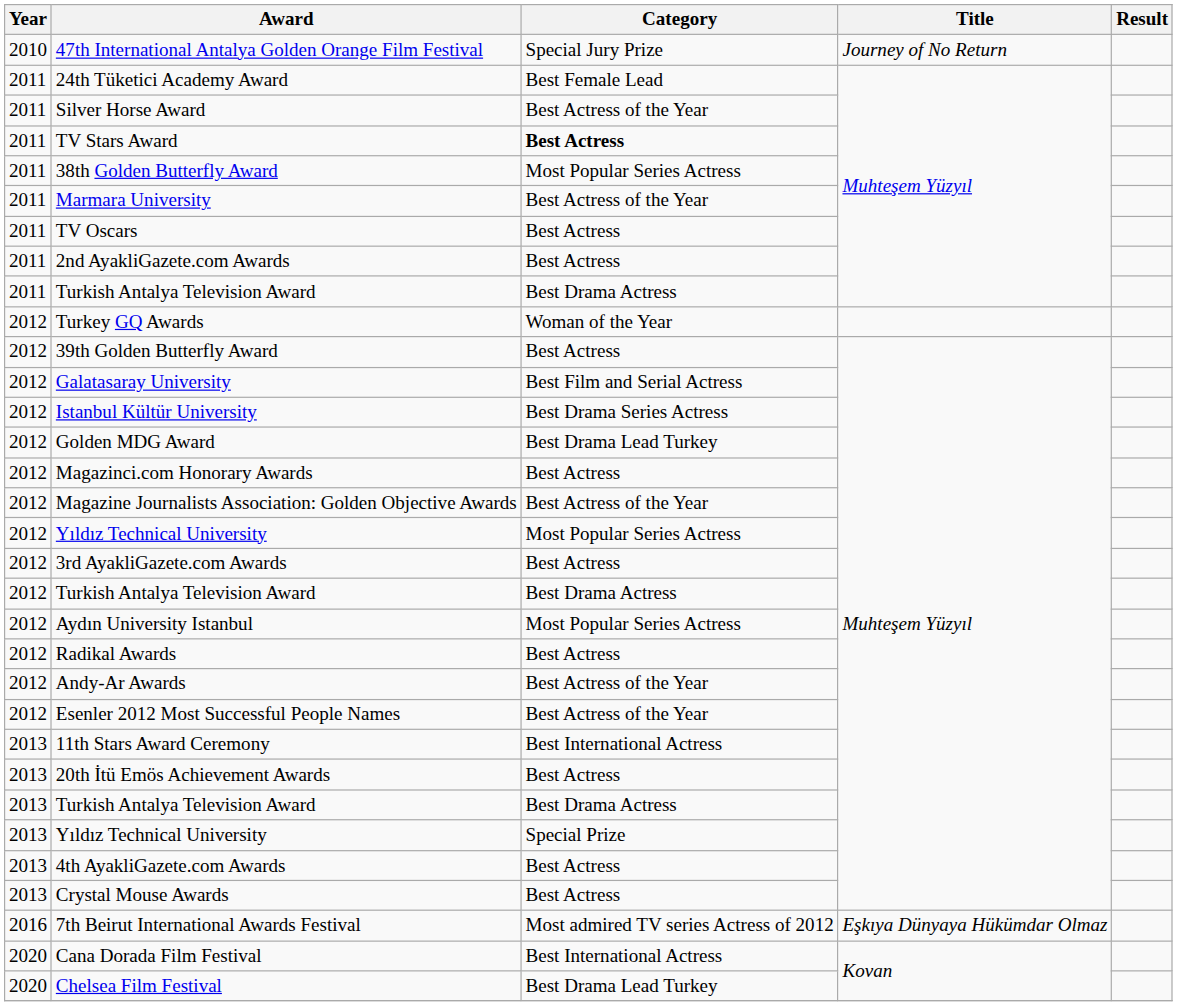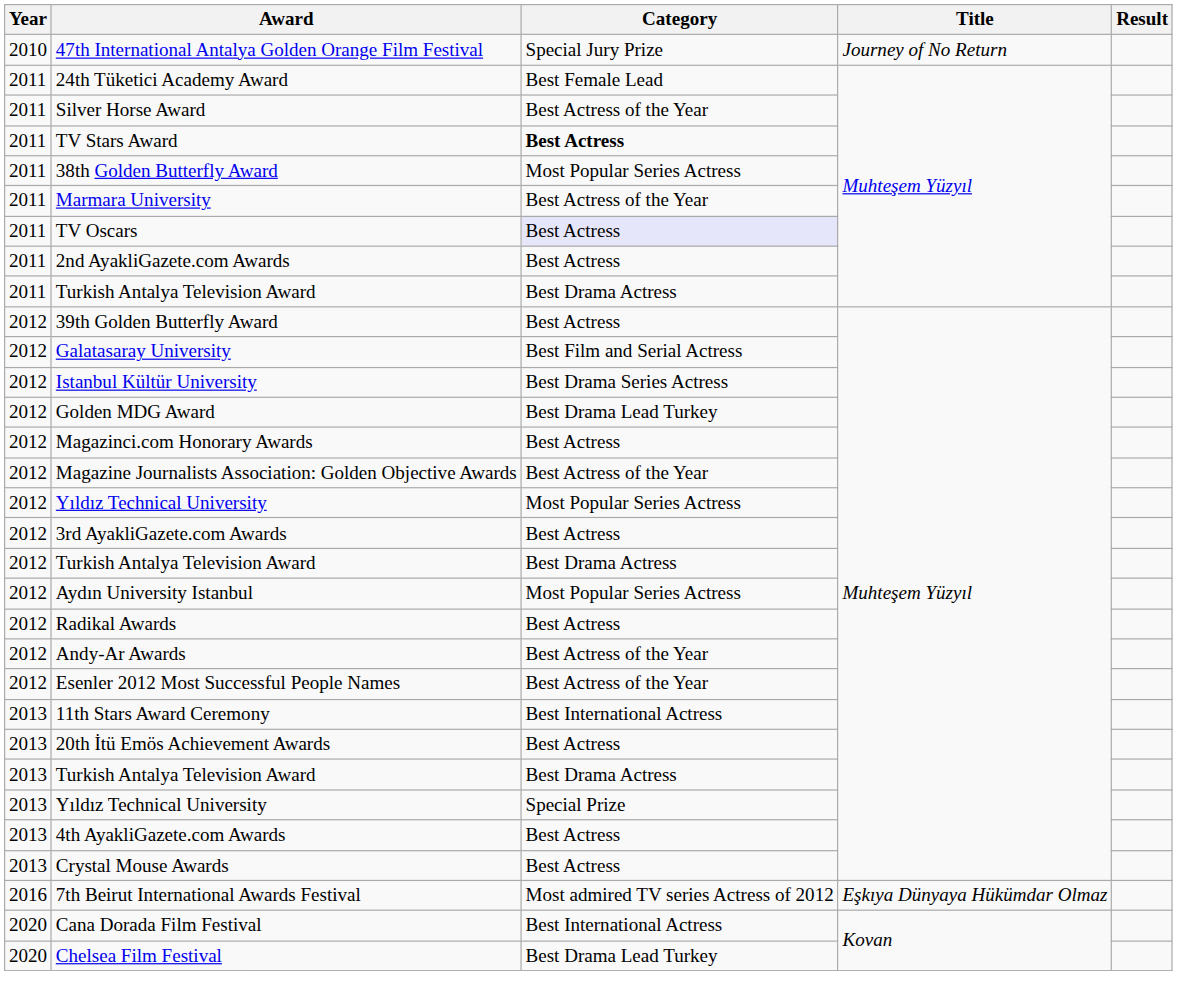 <table class="wikitable sortable">
 <tr>
 <th>Year</th>
 <th>Award</th>
 <th>Category</th>
 <th>Title</th>
 <th>Result</th>
 </tr>
 <tr>
 <td>2010</td>
 <td><a href='#'>47th International Antalya Golden Orange Film Festival</a></td>
 <td>Special Jury Prize</td>
 <td><em>Journey of No Return</em></td>
 <td></td>
 </tr>
 <tr>
 <td>2011</td>
 <td>24th Tüketici Academy Award</td>
 <td>Best Female Lead</td>
 <td rowspan=8><em><a href='#'>Muhteşem Yüzyıl</a></em></td>
 <td></td>
 </tr>
 <tr>
 <td>2011</td>
 <td>Silver Horse Award</td>
 <td>Best Actress of the Year</td>
 <td></td>
 </tr>
 <tr>
 <td>2011</td>
 <td>TV Stars Award</td>
 <td><strong>Best Actress</strong></td>
 <td></td>
 </tr>
 <tr>
 <td>2011</td>
 <td>38th <a href='#'>Golden Butterfly Award</a></td>
 <td>Most Popular Series Actress</td>
 <td></td>
 </tr>
 <tr>
 <td>2011</td>
 <td><a href='#'>Marmara University</a></td>
 <td>Best Actress of the Year</td>
 <td></td>
 </tr>
 <tr>
 <td>2011</td>
 <td>TV Oscars</td>
-<td>Best Actress</td>
+<td style="background: lavender;">Best Actress</td>
 <td></td>
 </tr>
 <tr>
 <td>2011</td>
 <td>2nd AyakliGazete.com Awards</td>
 <td>Best Actress</td>
 <td></td>
 </tr>
 <tr>
 <td>2011</td>
 <td>Turkish Antalya Television Award</td>
 <td>Best Drama Actress</td>
-<td></td>
-</tr>
-<tr>
-<td>2012</td>
-<td>Turkey <a href='#'>GQ</a> Awards</td>
-<td>Woman of the Year</td>
-<td></td>
 <td></td>
 </tr>
 <tr>
 <td>2012</td>
 <td>39th Golden Butterfly Award</td>
 <td>Best Actress</td>
 <td rowspan=19><em>Muhteşem Yüzyıl</em></td>
 <td></td>
 </tr>
 <tr>
 <td>2012</td>
 <td><a href='#'>Galatasaray University</a></td>
 <td>Best Film and Serial Actress</td>
 <td></td>
 </tr>
 <tr>
 <td>2012</td>
 <td><a href='#'>Istanbul Kültür University</a></td>
 <td>Best Drama Series Actress</td>
 <td></td>
 </tr>
 <tr>
 <td>2012</td>
 <td>Golden MDG Award</td>
 <td>Best Drama Lead Turkey</td>
 <td></td>
 </tr>
 <tr>
 <td>2012</td>
 <td>Magazinci.com Honorary Awards</td>
 <td>Best Actress</td>
 <td></td>
 </tr>
 <tr>
 <td>2012</td>
 <td>Magazine Journalists Association: Golden Objective Awards</td>
 <td>Best Actress of the Year</td>
 <td></td>
 </tr>
 <tr>
 <td>2012</td>
 <td><a href='#'>Yıldız Technical University</a></td>
 <td>Most Popular Series Actress</td>
 <td></td>
 </tr>
 <tr>
 <td>2012</td>
 <td>3rd AyakliGazete.com Awards</td>
 <td>Best Actress</td>
 <td></td>
 </tr>
 <tr>
 <td>2012</td>
 <td>Turkish Antalya Television Award</td>
 <td>Best Drama Actress</td>
 <td></td>
 </tr>
 <tr>
 <td>2012</td>
 <td>Aydın University Istanbul</td>
 <td>Most Popular Series Actress</td>
 <td></td>
 </tr>
 <tr>
 <td>2012</td>
 <td>Radikal Awards</td>
 <td>Best Actress</td>
 <td></td>
 </tr>
 <tr>
 <td>2012</td>
 <td>Andy-Ar Awards</td>
 <td>Best Actress of the Year</td>
 <td></td>
 </tr>
 <tr>
 <td>2012</td>
 <td>Esenler 2012 Most Successful People Names</td>
 <td>Best Actress of the Year</td>
 <td></td>
 </tr>
 <tr>
 <td>2013</td>
 <td>11th Stars Award Ceremony</td>
 <td>Best International Actress</td>
 <td></td>
 </tr>
 <tr>
 <td>2013</td>
 <td>20th İtü Emös Achievement Awards</td>
 <td>Best Actress</td>
 <td></td>
 </tr>
 <tr>
 <td>2013</td>
 <td>Turkish Antalya Television Award</td>
 <td>Best Drama Actress</td>
 <td></td>
 </tr>
 <tr>
 <td>2013</td>
 <td>Yıldız Technical University</td>
 <td>Special Prize</td>
 <td></td>
 </tr>
 <tr>
 <td>2013</td>
 <td>4th AyakliGazete.com Awards</td>
 <td>Best Actress</td>
 <td></td>
 </tr>
 <tr>
 <td>2013</td>
 <td>Crystal Mouse Awards</td>
 <td>Best Actress</td>
 <td></td>
 </tr>
 <tr>
 <td>2016</td>
 <td>7th Beirut International Awards Festival</td>
 <td>Most admired TV series Actress of 2012</td>
 <td><em>Eşkıya Dünyaya Hükümdar Olmaz</em></td>
 <td></td>
 </tr>
 <tr>
 <td>2020</td>
 <td>Cana Dorada Film Festival</td>
 <td>Best International Actress</td>
 <td rowspan=2><em>Kovan</em></td>
 <td></td>
 </tr>
 <tr>
 <td>2020</td>
 <td><a href='#'>Chelsea Film Festival</a></td>
 <td>Best Drama Lead Turkey</td>
 <td></td>
 </tr>
 <tr>
 </tr>
 </table>
